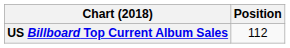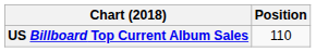 <table class="wikitable sortable plainrowheaders" style="text-align:center">
 <tr>
 <th scope="col">Chart (2018)</th>
 <th scope="col">Position</th>
 </tr>
 <tr>
 <th scope="row">US <a href='#'><em>Billboard</em> Top Current Album Sales</a></th>
-<td>112</td>
+<td>110</td>
 </tr>
 </table>
